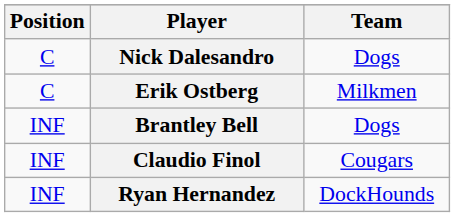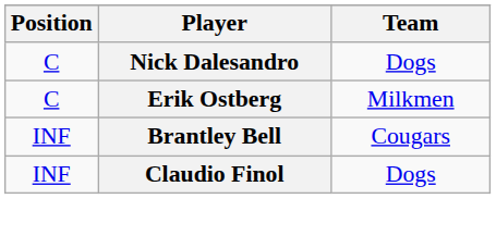 <table class="wikitable sortable plainrowheaders" style="text-align:center;">
 <tr>
 </tr>
 <tr>
 <th scope="col">Position</th>
 <th scope="col" style="width:150px;">Player</th>
 <th scope="col" style="width:100px;">Team</th>
 </tr>
 <tr>
 <td><a href='#'>C</a></td>
 <th scope="row" style="text-align:center">Nick Dalesandro</th>
 <td><a href='#'>Dogs</a></td>
 </tr>
 <tr>
 <td><a href='#'>C</a></td>
 <th scope="row" style="text-align:center">Erik Ostberg</th>
 <td><a href='#'>Milkmen</a></td>
 </tr>
 <tr>
 <td><a href='#'>INF</a></td>
 <th scope="row" style="text-align:center">Brantley Bell</th>
-<td><a href='#'>Dogs</a></td>
+<td><a href='#'>Cougars</a></td>
 </tr>
 <tr>
 <td><a href='#'>INF</a></td>
 <th scope="row" style="text-align:center">Claudio Finol</th>
-<td><a href='#'>Cougars</a></td>
-</tr>
-<tr>
-<td><a href='#'>INF</a></td>
-<th scope="row" style="text-align:center">Ryan Hernandez</th>
-<td><a href='#'>DockHounds</a></td>
+<td><a href='#'>Dogs</a></td>
 </tr>
 </table>
